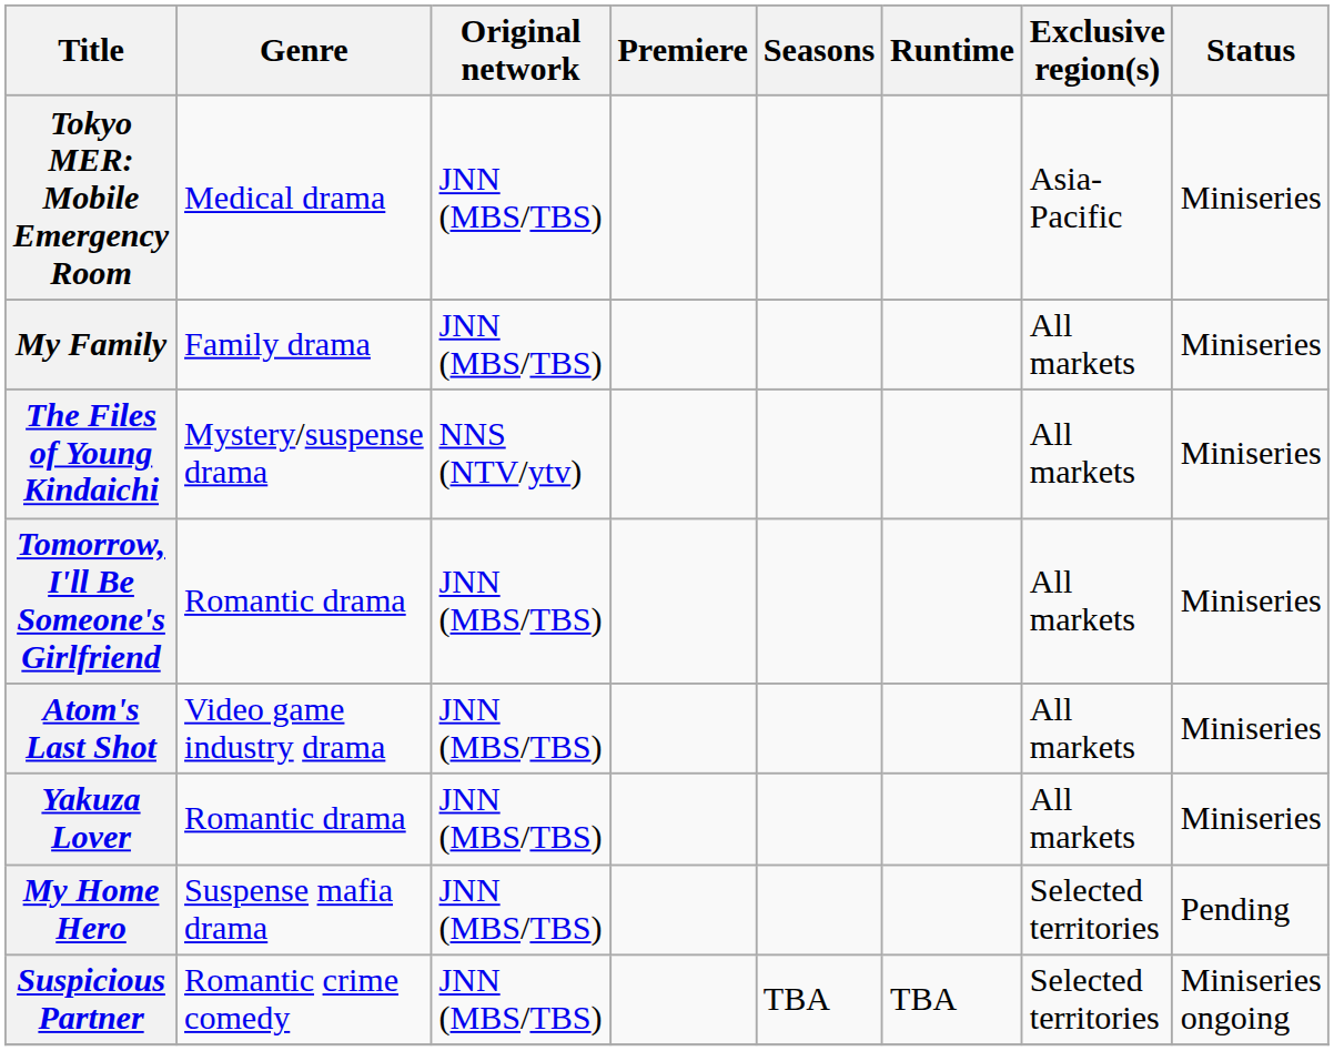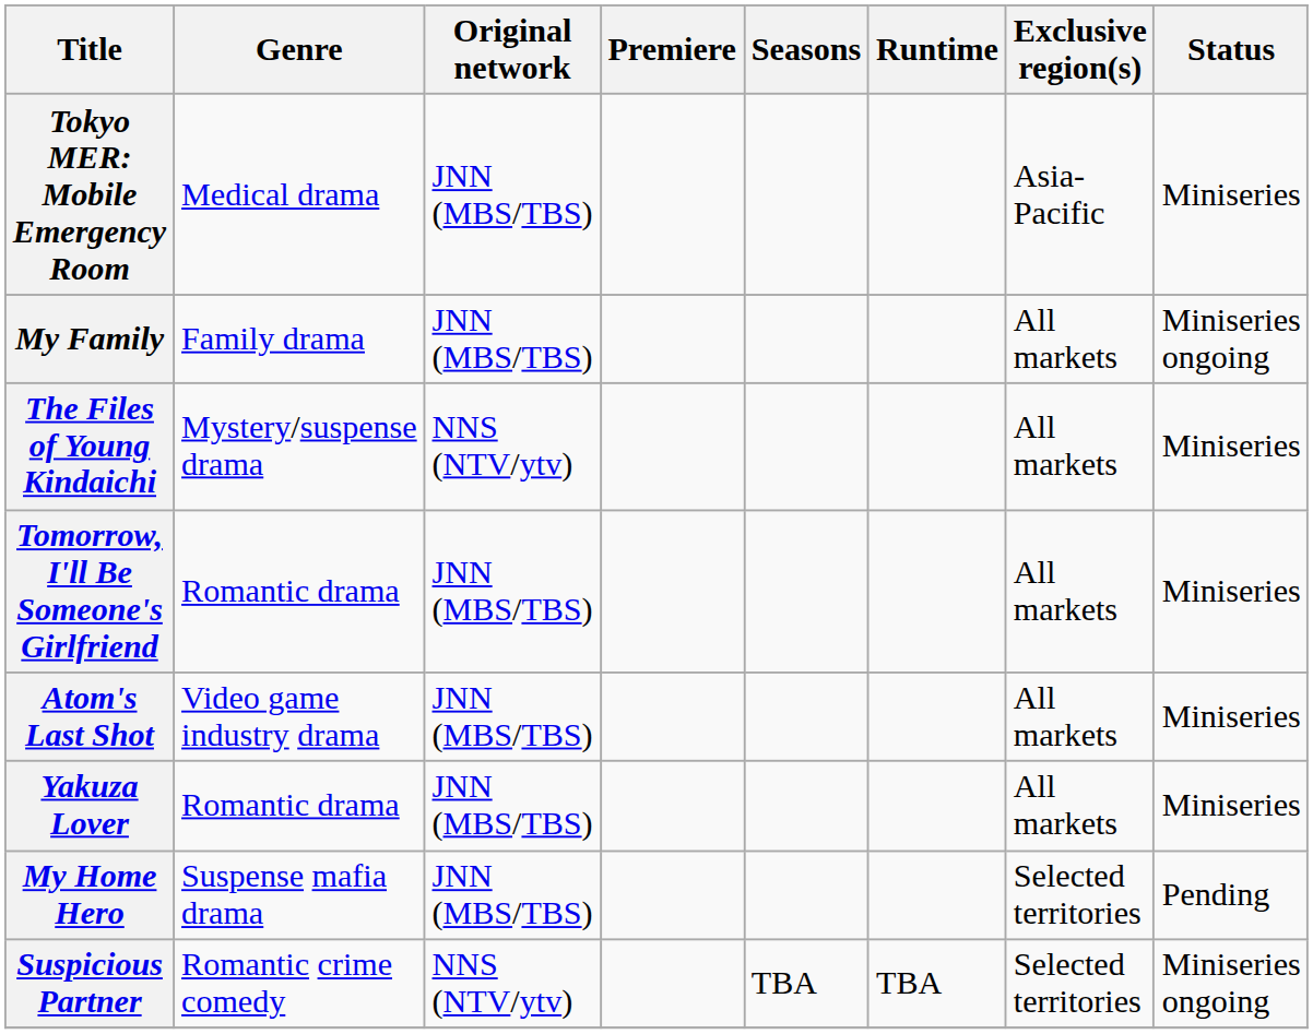 <table class="wikitable plainrowheaders sortable" style="width:100%;">
 <tr>
 <th style="width:25%;">Title</th>
 <th>Genre</th>
 <th>Original network</th>
 <th>Premiere</th>
 <th>Seasons</th>
 <th>Runtime</th>
 <th>Exclusive region(s)</th>
 <th>Status</th>
 </tr>
 <tr>
 <th scope="row"><em>Tokyo MER: Mobile Emergency Room</em></th>
 <td><a href='#'>Medical drama</a></td>
 <td><a href='#'>JNN</a> (<a href='#'>MBS</a>/<a href='#'>TBS</a>)</td>
 <td></td>
 <td></td>
 <td></td>
 <td>Asia-Pacific</td>
 <td>Miniseries</td>
 </tr>
 <tr>
 <th scope="row"><em>My Family</em></th>
 <td><a href='#'>Family drama</a></td>
 <td><a href='#'>JNN</a> (<a href='#'>MBS</a>/<a href='#'>TBS</a>)</td>
 <td></td>
 <td></td>
 <td></td>
 <td>All markets</td>
-<td>Miniseries</td>
+<td>Miniseries ongoing</td>
 </tr>
 <tr>
 <th scope="row"><em><a href='#'>The Files of Young Kindaichi</a></em></th>
 <td><a href='#'>Mystery</a>/<a href='#'>suspense drama</a></td>
 <td><a href='#'>NNS</a> (<a href='#'>NTV</a>/<a href='#'>ytv</a>)</td>
 <td></td>
 <td></td>
 <td></td>
 <td>All markets</td>
 <td>Miniseries</td>
 </tr>
 <tr>
 <th scope="row"><em><a href='#'>Tomorrow, I'll Be Someone's Girlfriend</a></em></th>
 <td><a href='#'>Romantic drama</a></td>
 <td><a href='#'>JNN</a> (<a href='#'>MBS</a>/<a href='#'>TBS</a>)</td>
 <td></td>
 <td></td>
 <td></td>
 <td>All markets</td>
 <td>Miniseries</td>
 </tr>
 <tr>
 <th scope="row"><em><a href='#'>Atom's Last Shot</a></em></th>
 <td><a href='#'>Video game industry</a> <a href='#'>drama</a></td>
 <td><a href='#'>JNN</a> (<a href='#'>MBS</a>/<a href='#'>TBS</a>)</td>
 <td></td>
 <td></td>
 <td></td>
 <td>All markets</td>
 <td>Miniseries</td>
 </tr>
 <tr>
 <th scope="row"><em><a href='#'>Yakuza Lover</a></em></th>
 <td><a href='#'>Romantic drama</a></td>
 <td><a href='#'>JNN</a> (<a href='#'>MBS</a>/<a href='#'>TBS</a>)</td>
 <td></td>
 <td></td>
 <td></td>
 <td>All markets</td>
 <td>Miniseries</td>
 </tr>
 <tr>
 <th scope="row"><em><a href='#'>My Home Hero</a></em></th>
 <td><a href='#'>Suspense</a> <a href='#'>mafia drama</a></td>
 <td><a href='#'>JNN</a> (<a href='#'>MBS</a>/<a href='#'>TBS</a>)</td>
 <td></td>
 <td></td>
 <td></td>
 <td>Selected territories</td>
 <td>Pending</td>
 </tr>
 <tr>
 <th scope="row"><em><a href='#'>Suspicious Partner</a></em></th>
 <td><a href='#'>Romantic</a> <a href='#'>crime comedy</a></td>
-<td><a href='#'>JNN</a> (<a href='#'>MBS</a>/<a href='#'>TBS</a>)</td>
+<td><a href='#'>NNS</a> (<a href='#'>NTV</a>/<a href='#'>ytv</a>)</td>
 <td></td>
 <td>TBA</td>
 <td>TBA</td>
 <td>Selected territories</td>
 <td>Miniseries ongoing</td>
 </tr>
 <tr>
 </tr>
 </table>
